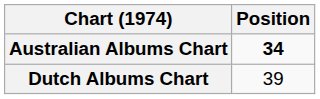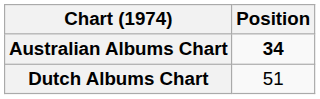 <table class="wikitable sortable plainrowheaders" style="text-align:center;">
 <tr>
 <th scope="col">Chart (1974)</th>
 <th scope="col">Position</th>
 </tr>
 <tr>
 <th scope="row">Australian Albums Chart</th>
 <td><strong>34</strong></td>
 </tr>
 <tr>
 <th scope="row">Dutch Albums Chart</th>
-<td>39</td>
+<td>51</td>
 </tr>
 </table>
